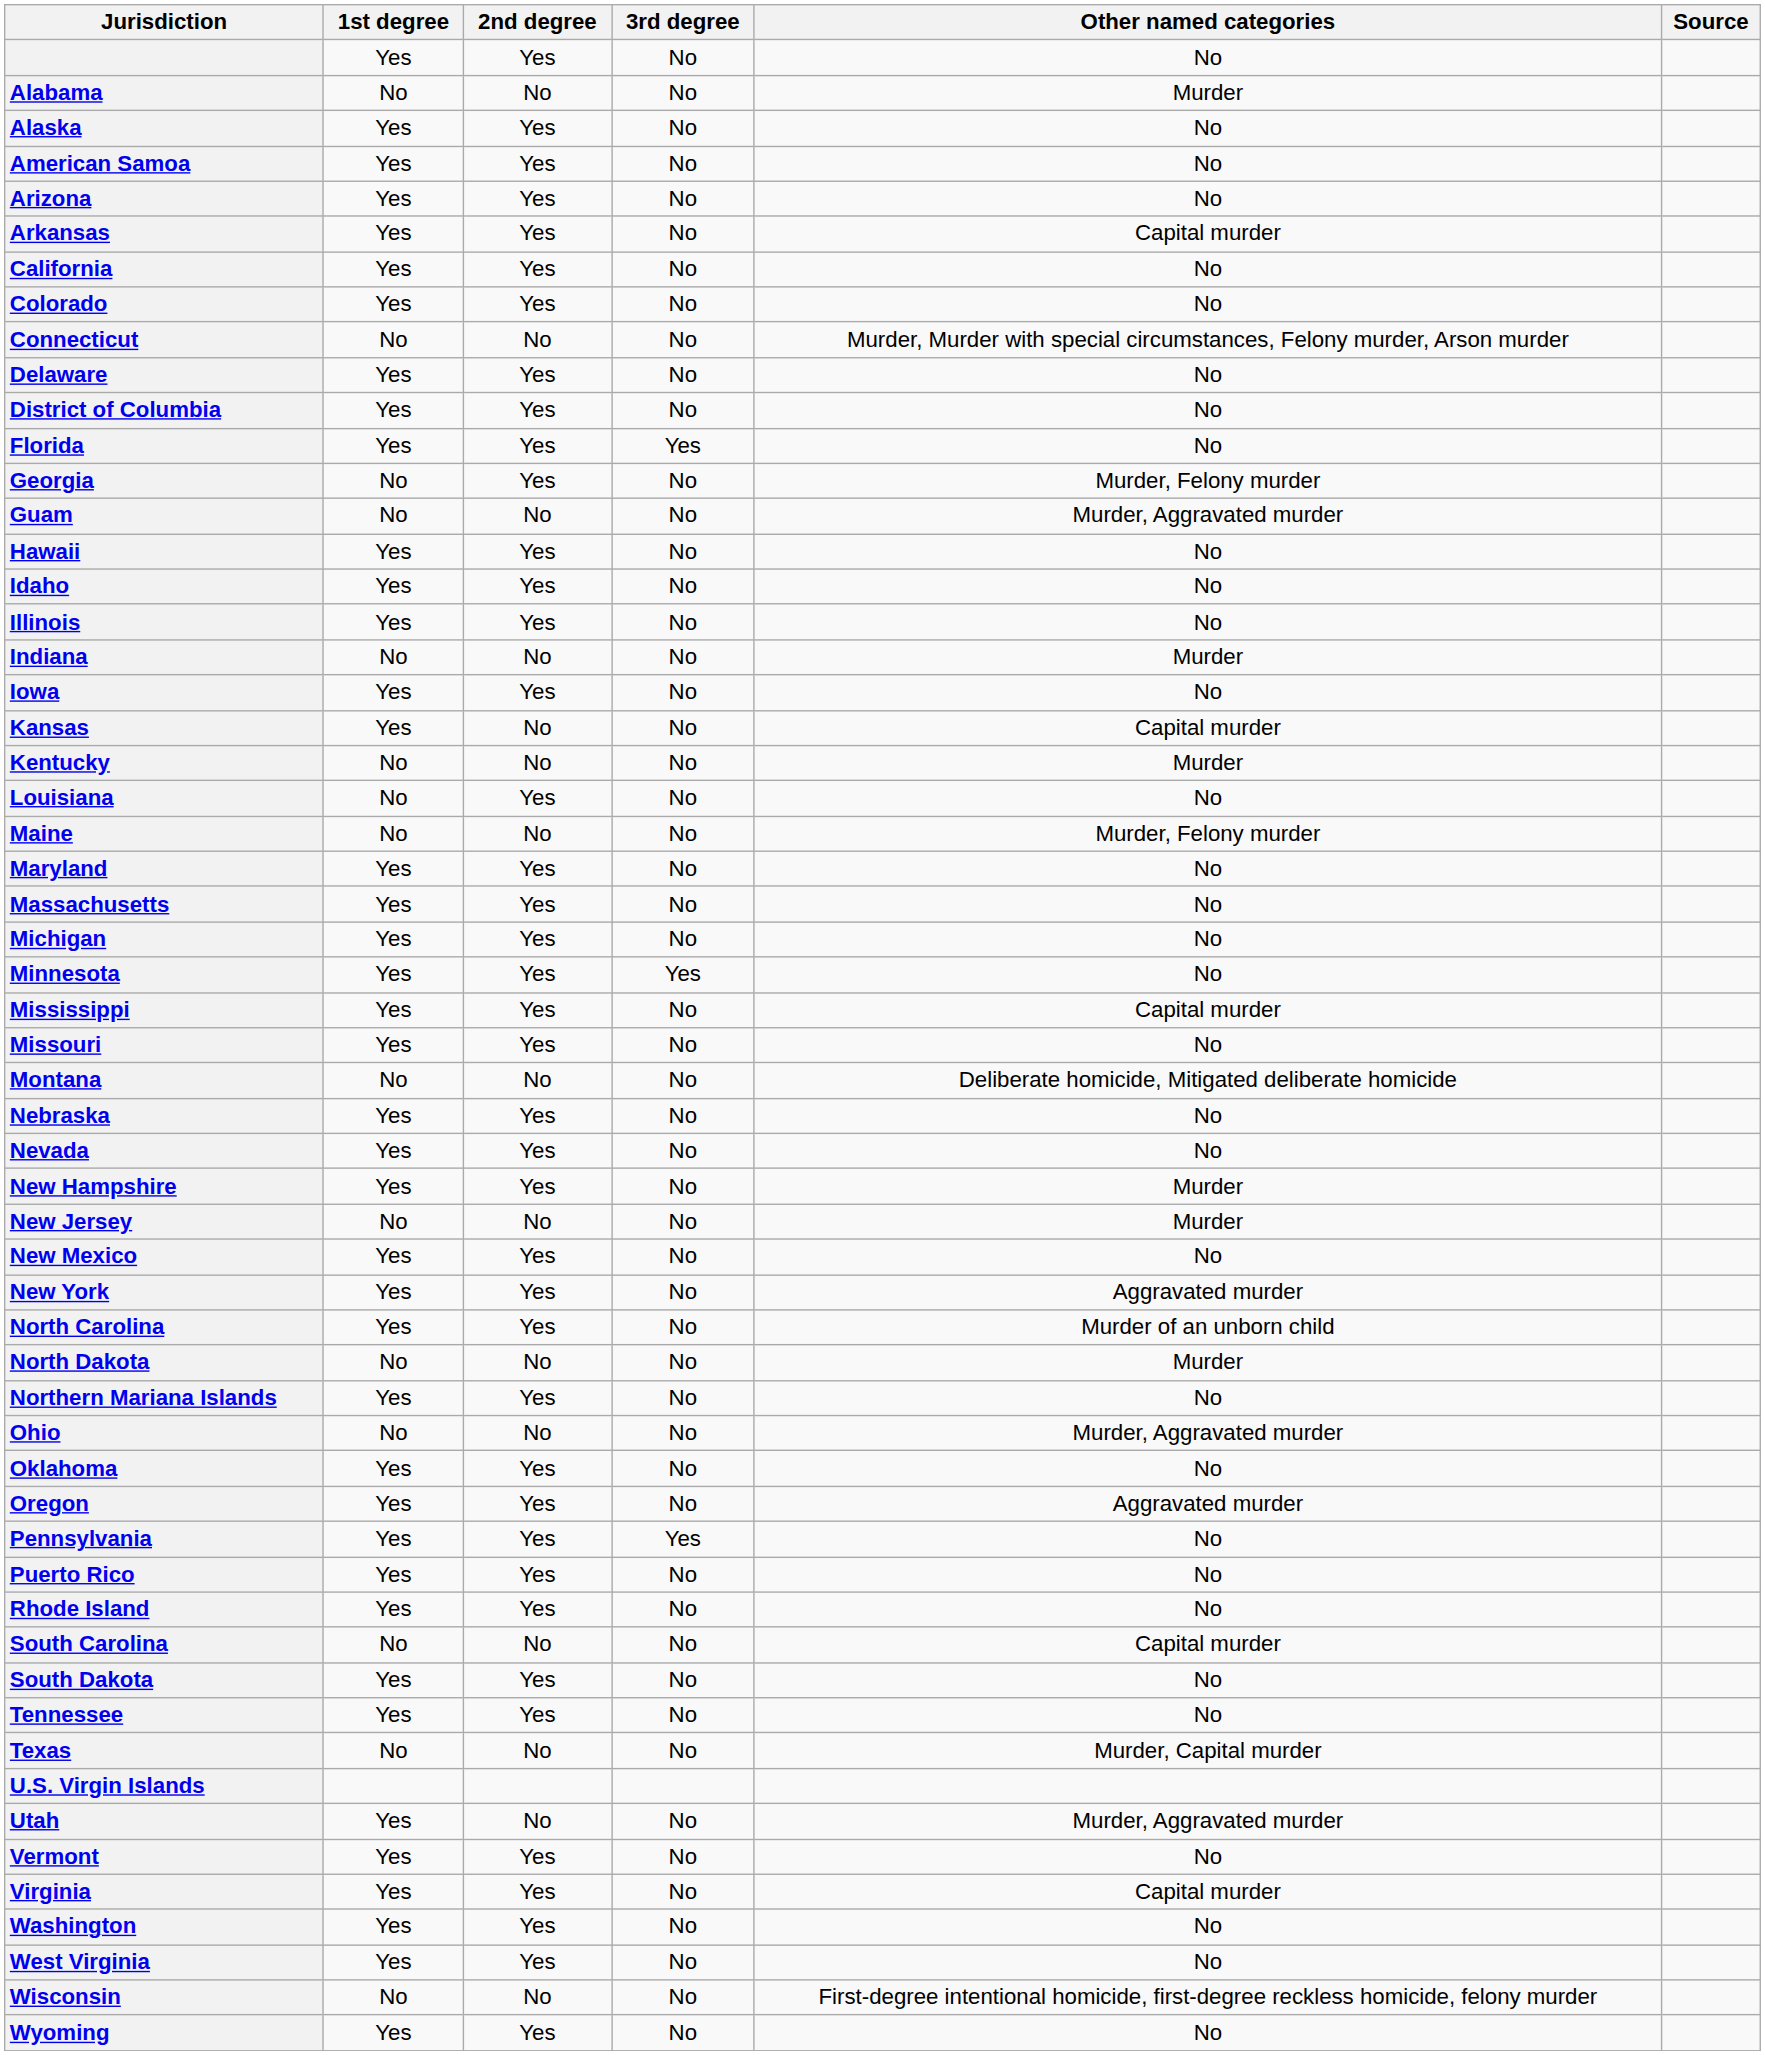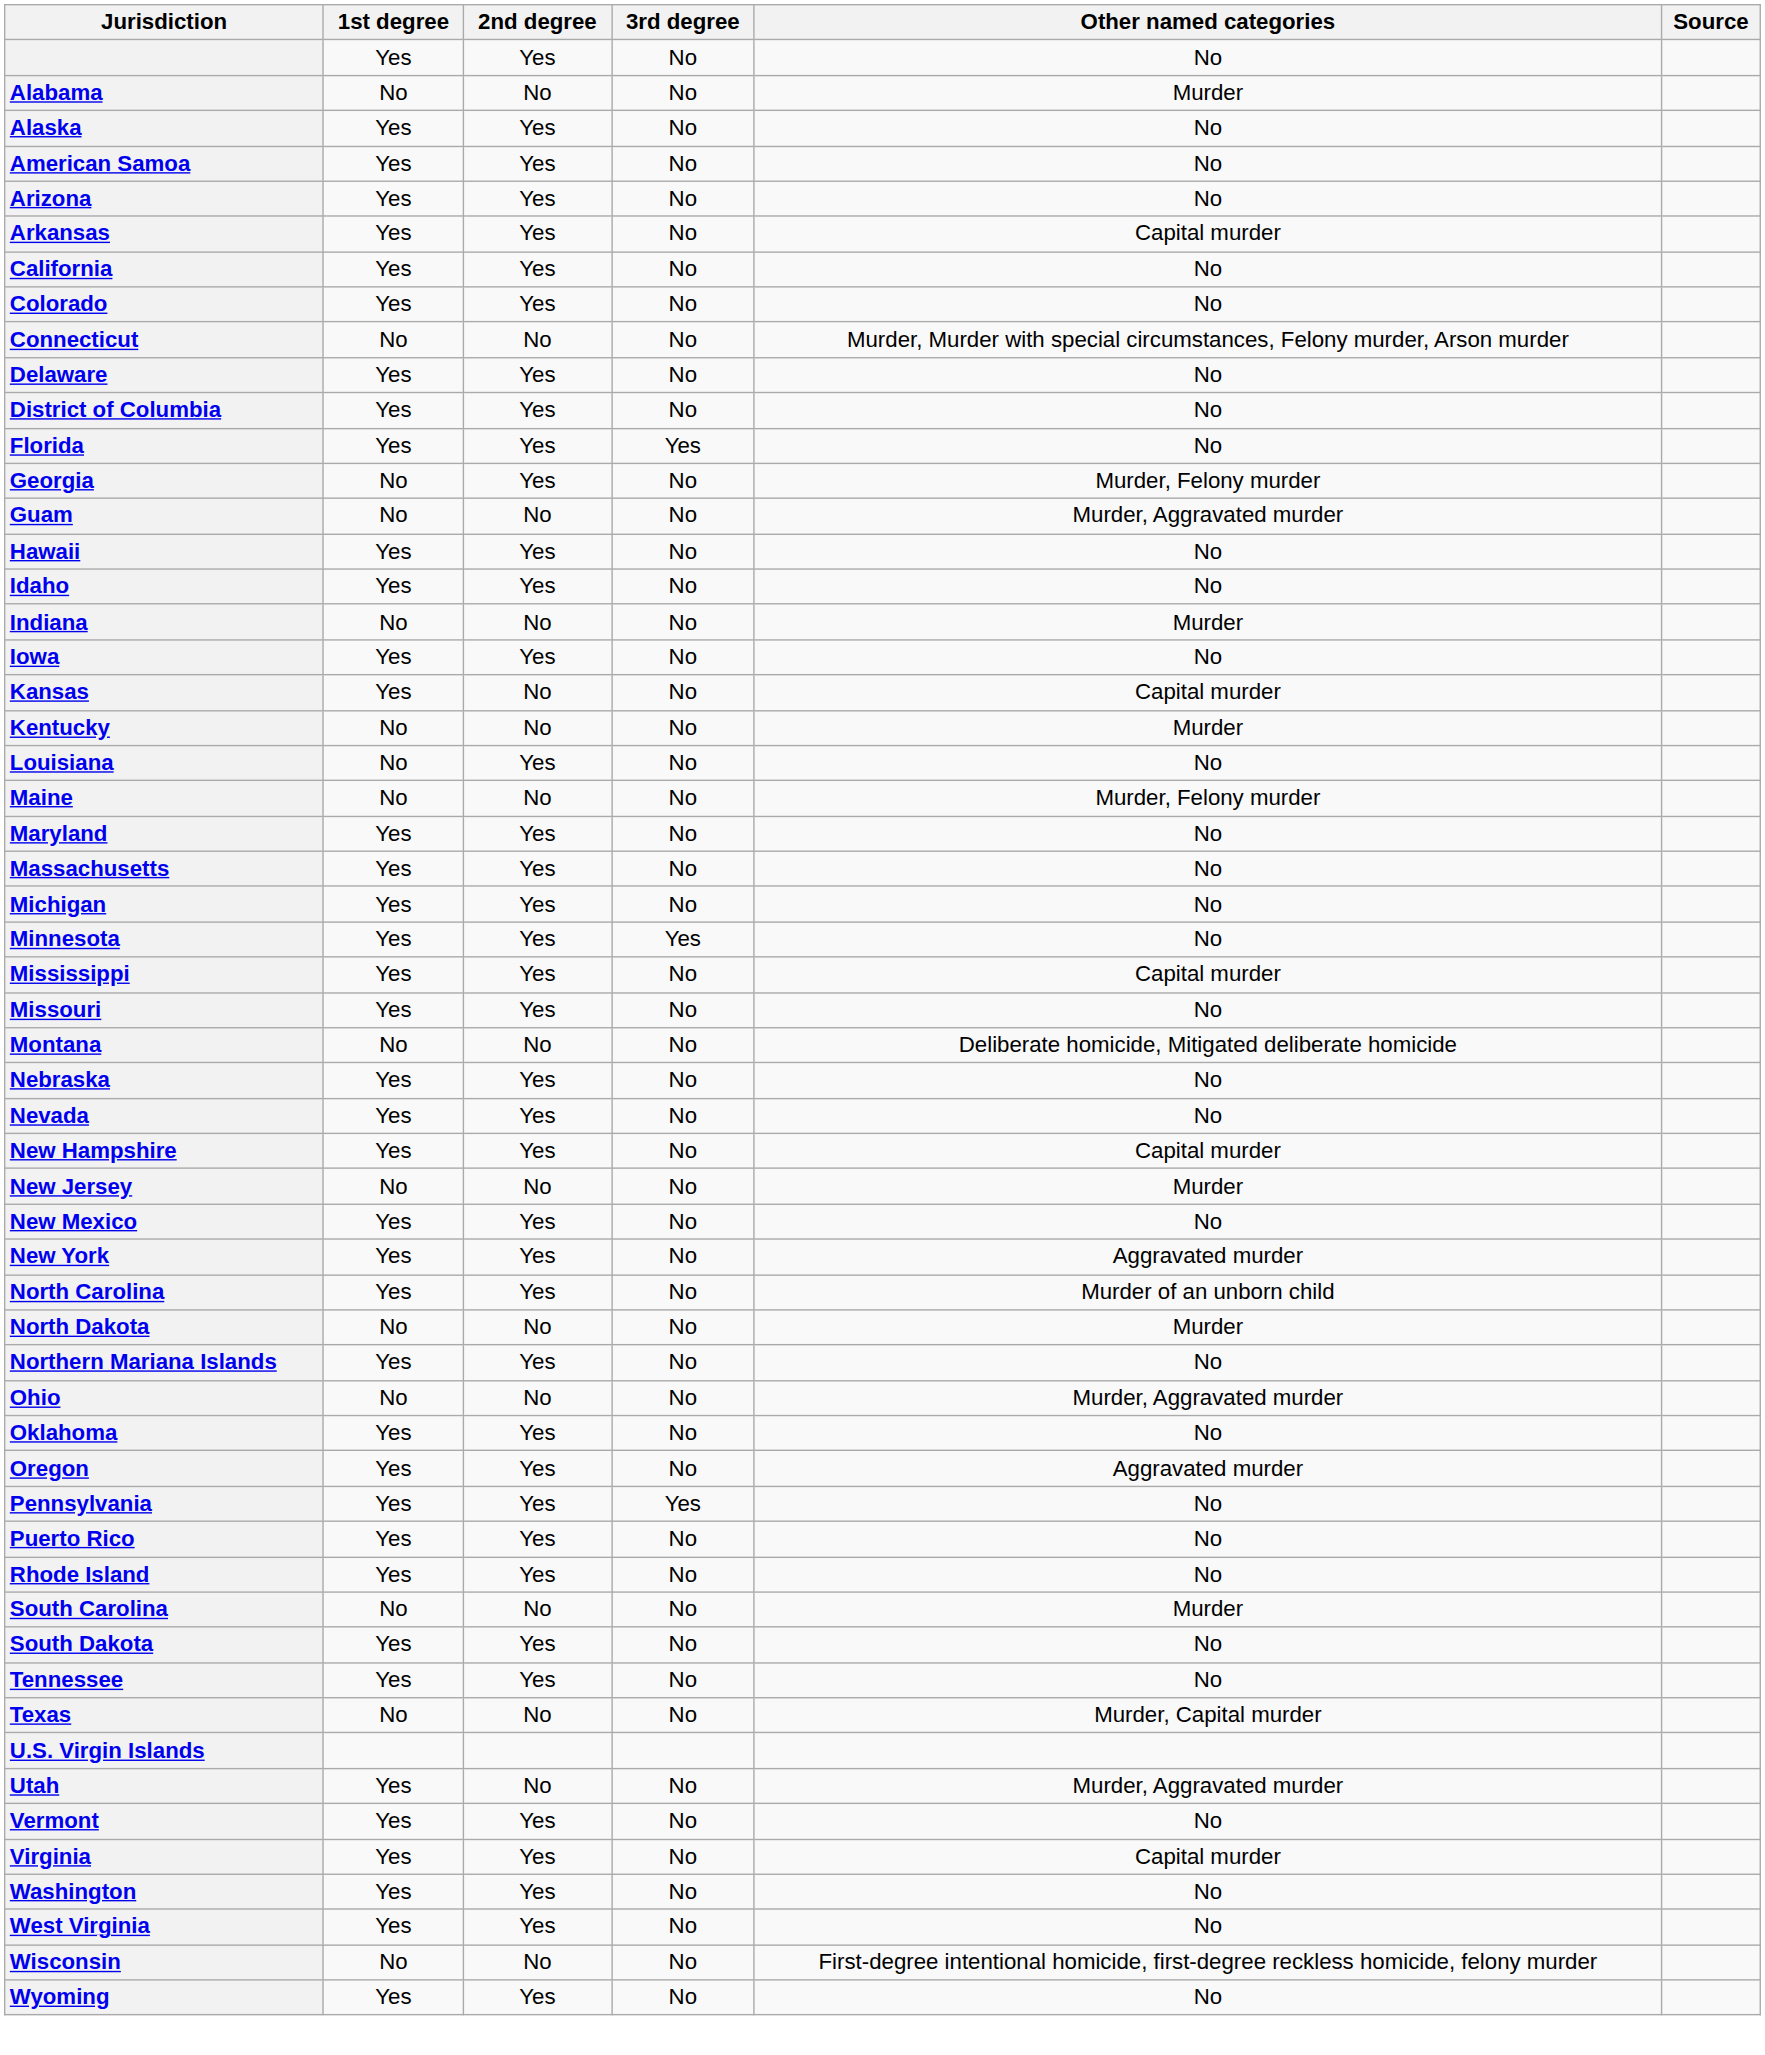 <table class="wikitable sortable" width="100%" style="text-align:center;">
 <tr>
 <th>Jurisdiction</th>
 <th>1st degree</th>
 <th>2nd degree</th>
 <th>3rd degree</th>
 <th class=unsortable>Other named categories</th>
 <th class=unsortable>Source</th>
 </tr>
 <tr>
 <th style=text-align:left;></th>
 <td>Yes</td>
 <td>Yes</td>
 <td>No</td>
 <td>No</td>
 <td></td>
 </tr>
 <tr>
 <th style=text-align:left;><a href='#'>Alabama</a></th>
 <td>No</td>
 <td>No</td>
 <td>No</td>
 <td>Murder</td>
 <td></td>
 </tr>
 <tr>
 <th style=text-align:left;><a href='#'>Alaska</a></th>
 <td>Yes</td>
 <td>Yes</td>
 <td>No</td>
 <td>No</td>
 <td></td>
 </tr>
 <tr>
 <th style=text-align:left;><a href='#'>American Samoa</a></th>
 <td>Yes</td>
 <td>Yes</td>
 <td>No</td>
 <td>No</td>
 <td></td>
 </tr>
 <tr>
 <th style=text-align:left;><a href='#'>Arizona</a></th>
 <td>Yes</td>
 <td>Yes</td>
 <td>No</td>
 <td>No</td>
 <td></td>
 </tr>
 <tr>
 <th style=text-align:left;><a href='#'>Arkansas</a></th>
 <td>Yes</td>
 <td>Yes</td>
 <td>No</td>
 <td>Capital murder</td>
 <td></td>
 </tr>
 <tr>
 <th style=text-align:left;><a href='#'>California</a></th>
 <td>Yes</td>
 <td>Yes</td>
 <td>No</td>
 <td>No</td>
 <td></td>
 </tr>
 <tr>
 <th style=text-align:left;><a href='#'>Colorado</a></th>
 <td>Yes</td>
 <td>Yes</td>
 <td>No</td>
 <td>No</td>
 <td></td>
 </tr>
 <tr>
 <th style=text-align:left;><a href='#'>Connecticut</a></th>
 <td>No</td>
 <td>No</td>
 <td>No</td>
 <td>Murder, Murder with special circumstances, Felony murder, Arson murder</td>
 <td></td>
 </tr>
 <tr>
 <th style=text-align:left;><a href='#'>Delaware</a></th>
 <td>Yes</td>
 <td>Yes</td>
 <td>No</td>
 <td>No</td>
 <td></td>
 </tr>
 <tr>
 <th style=text-align:left;><a href='#'>District of Columbia</a></th>
 <td>Yes</td>
 <td>Yes</td>
 <td>No</td>
 <td>No</td>
 <td></td>
 </tr>
 <tr>
 <th style=text-align:left;><a href='#'>Florida</a></th>
 <td>Yes</td>
 <td>Yes</td>
 <td>Yes</td>
 <td>No</td>
 <td></td>
 </tr>
 <tr>
 <th style=text-align:left;><a href='#'>Georgia</a></th>
 <td>No</td>
 <td>Yes</td>
 <td>No</td>
 <td>Murder, Felony murder</td>
 <td></td>
 </tr>
 <tr>
 <th style=text-align:left;><a href='#'>Guam</a></th>
 <td>No</td>
 <td>No</td>
 <td>No</td>
 <td>Murder, Aggravated murder</td>
 <td></td>
 </tr>
 <tr>
 <th style=text-align:left;><a href='#'>Hawaii</a></th>
 <td>Yes</td>
 <td>Yes</td>
 <td>No</td>
 <td>No</td>
 <td></td>
 </tr>
 <tr>
 <th style=text-align:left;><a href='#'>Idaho</a></th>
 <td>Yes</td>
 <td>Yes</td>
 <td>No</td>
 <td>No</td>
 <td></td>
 </tr>
 <tr>
-<th style=text-align:left;><a href='#'>Illinois</a></th>
-<td>Yes</td>
-<td>Yes</td>
-<td>No</td>
-<td>No</td>
-<td></td>
-</tr>
-<tr>
 <th style=text-align:left;><a href='#'>Indiana</a></th>
 <td>No</td>
 <td>No</td>
 <td>No</td>
 <td>Murder</td>
 <td></td>
 </tr>
 <tr>
 <th style=text-align:left;><a href='#'>Iowa</a></th>
 <td>Yes</td>
 <td>Yes</td>
 <td>No</td>
 <td>No</td>
 <td></td>
 </tr>
 <tr>
 <th style=text-align:left;><a href='#'>Kansas</a></th>
 <td>Yes</td>
 <td>No</td>
 <td>No</td>
 <td>Capital murder</td>
 <td></td>
 </tr>
 <tr>
 <th style=text-align:left;><a href='#'>Kentucky</a></th>
 <td>No</td>
 <td>No</td>
 <td>No</td>
 <td>Murder</td>
 <td></td>
 </tr>
 <tr>
 <th style=text-align:left;><a href='#'>Louisiana</a></th>
 <td>No</td>
 <td>Yes</td>
 <td>No</td>
 <td>No</td>
 <td></td>
 </tr>
 <tr>
 <th style=text-align:left;><a href='#'>Maine</a></th>
 <td>No</td>
 <td>No</td>
 <td>No</td>
 <td>Murder, Felony murder</td>
 <td></td>
 </tr>
 <tr>
 <th style=text-align:left;><a href='#'>Maryland</a></th>
 <td>Yes</td>
 <td>Yes</td>
 <td>No</td>
 <td>No</td>
 <td></td>
 </tr>
 <tr>
 <th style=text-align:left;><a href='#'>Massachusetts</a></th>
 <td>Yes</td>
 <td>Yes</td>
 <td>No</td>
 <td>No</td>
 <td></td>
 </tr>
 <tr>
 <th style=text-align:left;><a href='#'>Michigan</a></th>
 <td>Yes</td>
 <td>Yes</td>
 <td>No</td>
 <td>No</td>
 <td></td>
 </tr>
 <tr>
 <th style=text-align:left;><a href='#'>Minnesota</a></th>
 <td>Yes</td>
 <td>Yes</td>
 <td>Yes</td>
 <td>No</td>
 <td></td>
 </tr>
 <tr>
 <th style=text-align:left;><a href='#'>Mississippi</a></th>
 <td>Yes</td>
 <td>Yes</td>
 <td>No</td>
 <td>Capital murder</td>
 <td></td>
 </tr>
 <tr>
 <th style=text-align:left;><a href='#'>Missouri</a></th>
 <td>Yes</td>
 <td>Yes</td>
 <td>No</td>
 <td>No</td>
 <td></td>
 </tr>
 <tr>
 <th style=text-align:left;><a href='#'>Montana</a></th>
 <td>No</td>
 <td>No</td>
 <td>No</td>
 <td>Deliberate homicide, Mitigated deliberate homicide</td>
 <td></td>
 </tr>
 <tr>
 <th style=text-align:left;><a href='#'>Nebraska</a></th>
 <td>Yes</td>
 <td>Yes</td>
 <td>No</td>
 <td>No</td>
 <td></td>
 </tr>
 <tr>
 <th style=text-align:left;><a href='#'>Nevada</a></th>
 <td>Yes</td>
 <td>Yes</td>
 <td>No</td>
 <td>No</td>
 <td></td>
 </tr>
 <tr>
 <th style=text-align:left;><a href='#'>New Hampshire</a></th>
 <td>Yes</td>
 <td>Yes</td>
 <td>No</td>
-<td>Murder</td>
+<td>Capital murder</td>
 <td></td>
 </tr>
 <tr>
 <th style=text-align:left;><a href='#'>New Jersey</a></th>
 <td>No</td>
 <td>No</td>
 <td>No</td>
 <td>Murder</td>
 <td></td>
 </tr>
 <tr>
 <th style=text-align:left;><a href='#'>New Mexico</a></th>
 <td>Yes</td>
 <td>Yes</td>
 <td>No</td>
 <td>No</td>
 <td></td>
 </tr>
 <tr>
 <th style=text-align:left;><a href='#'>New York</a></th>
 <td>Yes</td>
 <td>Yes</td>
 <td>No</td>
 <td>Aggravated murder</td>
 <td></td>
 </tr>
 <tr>
 <th style=text-align:left;><a href='#'>North Carolina</a></th>
 <td>Yes</td>
 <td>Yes</td>
 <td>No</td>
 <td>Murder of an unborn child</td>
 <td></td>
 </tr>
 <tr>
 <th style=text-align:left;><a href='#'>North Dakota</a></th>
 <td>No</td>
 <td>No</td>
 <td>No</td>
 <td>Murder</td>
 <td></td>
 </tr>
 <tr>
 <th style=text-align:left;><a href='#'>Northern Mariana Islands</a></th>
 <td>Yes</td>
 <td>Yes</td>
 <td>No</td>
 <td>No</td>
 <td></td>
 </tr>
 <tr>
 <th style=text-align:left;><a href='#'>Ohio</a></th>
 <td>No</td>
 <td>No</td>
 <td>No</td>
 <td>Murder, Aggravated murder</td>
 <td></td>
 </tr>
 <tr>
 <th style=text-align:left;><a href='#'>Oklahoma</a></th>
 <td>Yes</td>
 <td>Yes</td>
 <td>No</td>
 <td>No</td>
 <td></td>
 </tr>
 <tr>
 <th style=text-align:left;><a href='#'>Oregon</a></th>
 <td>Yes</td>
 <td>Yes</td>
 <td>No</td>
 <td>Aggravated murder</td>
 <td></td>
 </tr>
 <tr>
 <th style=text-align:left;><a href='#'>Pennsylvania</a></th>
 <td>Yes</td>
 <td>Yes</td>
 <td>Yes</td>
 <td>No</td>
 <td></td>
 </tr>
 <tr>
 <th style=text-align:left;><a href='#'>Puerto Rico</a></th>
 <td>Yes</td>
 <td>Yes</td>
 <td>No</td>
 <td>No</td>
 <td></td>
 </tr>
 <tr>
 <th style=text-align:left;><a href='#'>Rhode Island</a></th>
 <td>Yes</td>
 <td>Yes</td>
 <td>No</td>
 <td>No</td>
 <td></td>
 </tr>
 <tr>
 <th style=text-align:left;><a href='#'>South Carolina</a></th>
 <td>No</td>
 <td>No</td>
 <td>No</td>
-<td>Capital murder</td>
+<td>Murder</td>
 <td></td>
 </tr>
 <tr>
 <th style=text-align:left;><a href='#'>South Dakota</a></th>
 <td>Yes</td>
 <td>Yes</td>
 <td>No</td>
 <td>No</td>
 <td></td>
 </tr>
 <tr>
 <th style=text-align:left;><a href='#'>Tennessee</a></th>
 <td>Yes</td>
 <td>Yes</td>
 <td>No</td>
 <td>No</td>
 <td></td>
 </tr>
 <tr>
 <th style=text-align:left;><a href='#'>Texas</a></th>
 <td>No</td>
 <td>No</td>
 <td>No</td>
 <td>Murder, Capital murder</td>
 <td></td>
 </tr>
 <tr>
 <th style=text-align:left;><a href='#'>U.S. Virgin Islands</a></th>
 <td></td>
 <td></td>
 <td></td>
 <td></td>
 </tr>
 <tr>
 <th style=text-align:left;><a href='#'>Utah</a></th>
 <td>Yes</td>
 <td>No</td>
 <td>No</td>
 <td>Murder, Aggravated murder</td>
 <td></td>
 </tr>
 <tr>
 <th style=text-align:left;><a href='#'>Vermont</a></th>
 <td>Yes</td>
 <td>Yes</td>
 <td>No</td>
 <td>No</td>
 <td></td>
 </tr>
 <tr>
 <th style=text-align:left;><a href='#'>Virginia</a></th>
 <td>Yes</td>
 <td>Yes</td>
 <td>No</td>
 <td>Capital murder</td>
 <td></td>
 </tr>
 <tr>
 <th style=text-align:left;><a href='#'>Washington</a></th>
 <td>Yes</td>
 <td>Yes</td>
 <td>No</td>
 <td>No</td>
 <td></td>
 </tr>
 <tr>
 <th style=text-align:left;><a href='#'>West Virginia</a></th>
 <td>Yes</td>
 <td>Yes</td>
 <td>No</td>
 <td>No</td>
 <td></td>
 </tr>
 <tr>
 <th style=text-align:left;><a href='#'>Wisconsin</a></th>
 <td>No</td>
 <td>No</td>
 <td>No</td>
 <td>First-degree intentional homicide, first-degree reckless homicide, felony murder</td>
 <td></td>
 </tr>
 <tr>
 <th style=text-align:left;><a href='#'>Wyoming</a></th>
 <td>Yes</td>
 <td>Yes</td>
 <td>No</td>
 <td>No</td>
 <td></td>
 </tr>
 </table>
